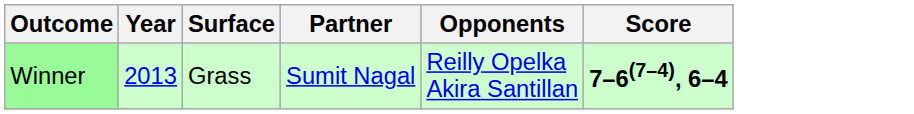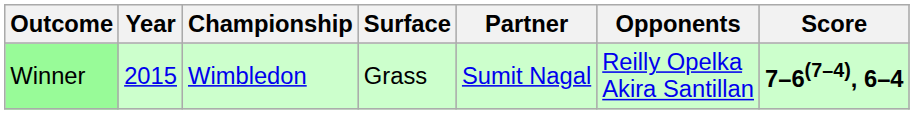 <table class="sortable wikitable" style=font-size:97%>
 <tr>
 <th>Outcome</th>
 <th>Year</th>
+<th>Championship</th>
 <th>Surface</th>
 <th>Partner</th>
 <th>Opponents</th>
 <th>Score</th>
 </tr>
 <tr style="background:#cfc;">
 <td style="background:#98fb98;">Winner</td>
-<td><a href='#'>2013</a></td>
+<td><a href='#'>2015</a></td>
+<td><a href='#'>Wimbledon</a></td>
 <td>Grass</td>
 <td> <a href='#'>Sumit Nagal</a></td>
 <td> <a href='#'>Reilly Opelka</a> <br>  <a href='#'>Akira Santillan</a></td>
 <td><strong>7–6<sup>(7–4)</sup>, 6–4</strong></td>
 </tr>
 </table>
